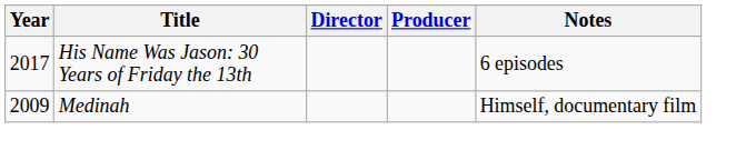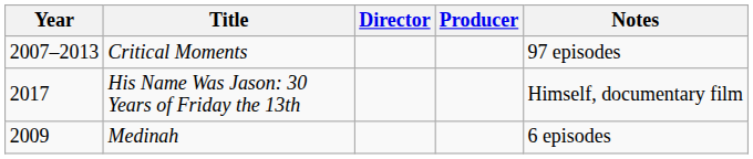 <table class="wikitable sortable">
 <tr>
 <th>Year</th>
 <th style="width:195px;">Title</th>
 <th><a href='#'>Director</a></th>
 <th><a href='#'>Producer</a></th>
 <th>Notes</th>
 </tr>
 <tr>
+<td>2007–2013</td>
+<td><em>Critical Moments</em></td>
+<td></td>
+<td></td>
+<td>97 episodes</td>
+</tr>
+<tr>
 <td>2017</td>
 <td><em>His Name Was Jason: 30 Years of Friday the 13th</em></td>
 <td></td>
 <td></td>
-<td>6 episodes</td>
+<td>Himself, documentary film</td>
 </tr>
 <tr>
 <td>2009</td>
 <td><em>Medinah</em></td>
 <td></td>
 <td></td>
-<td>Himself, documentary film</td>
+<td>6 episodes</td>
 </tr>
 </table>
